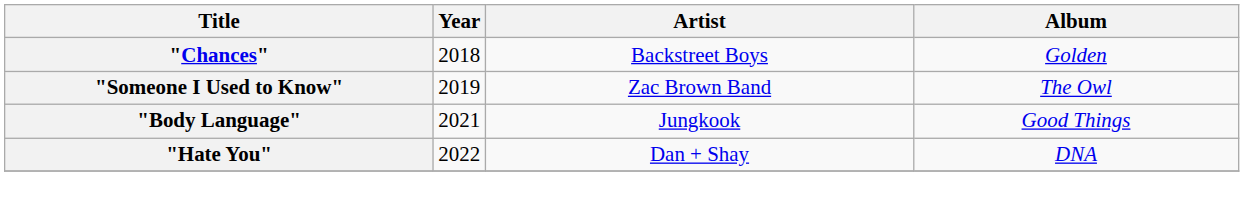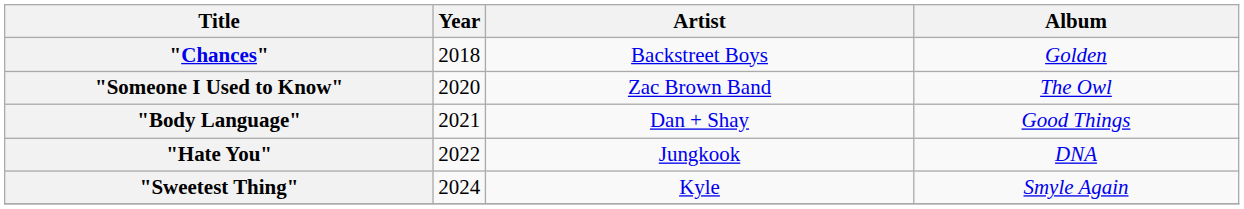 <table class="wikitable sortable plainrowheaders" style="text-align:center;">
 <tr>
 <th scope="col" style="width:20em;">Title</th>
 <th scope="col" style="width:1em;">Year</th>
 <th scope="col" style="width:20em;">Artist</th>
 <th scope="col" style="width:15em;">Album</th>
 </tr>
 <tr>
 <th scope="row">"<a href='#'>Chances</a>"</th>
 <td>2018</td>
 <td><a href='#'>Backstreet Boys</a></td>
 <td><em><a href='#'>Golden</a></em></td>
 </tr>
 <tr>
 <th scope="row">"Someone I Used to Know"</th>
-<td>2019</td>
+<td>2020</td>
 <td><a href='#'>Zac Brown Band</a></td>
 <td><em><a href='#'>The Owl</a></em></td>
 </tr>
 <tr>
 <th scope="row">"Body Language"</th>
 <td>2021</td>
-<td><a href='#'>Jungkook</a></td>
+<td><a href='#'>Dan + Shay</a></td>
 <td><em><a href='#'>Good Things</a></em></td>
 </tr>
 <tr>
 <th scope="row">"Hate You"</th>
 <td>2022</td>
-<td><a href='#'>Dan + Shay</a></td>
+<td><a href='#'>Jungkook</a></td>
 <td><em><a href='#'>DNA</a></em></td>
+</tr>
+<tr>
+<th scope="row">"Sweetest Thing"</th>
+<td>2024</td>
+<td><a href='#'>Kyle</a></td>
+<td><em><a href='#'>Smyle Again</a></em></td>
 </tr>
 <tr>
 </tr>
 </table>
